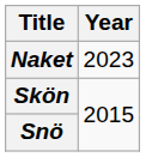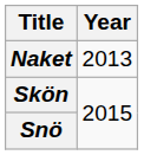 <table class="wikitable plainrowheaders" style="text-align:center;">
 <tr>
 <th scope="col">Title</th>
 <th scope="col">Year</th>
 </tr>
 <tr>
 <th scope="row"><em>Naket</em></th>
-<td>2023</td>
+<td>2013</td>
 </tr>
 <tr>
 <th scope="row"><em>Skön</em></th>
 <td rowspan="2">2015</td>
 </tr>
 <tr>
 <th scope="row"><em>Snö</em></th>
 </tr>
 </table>
